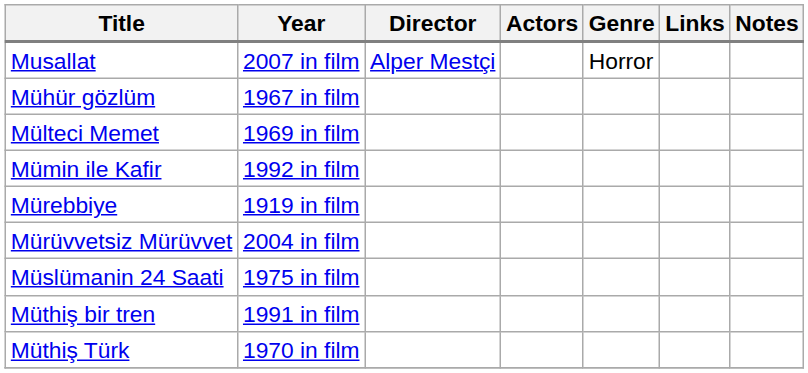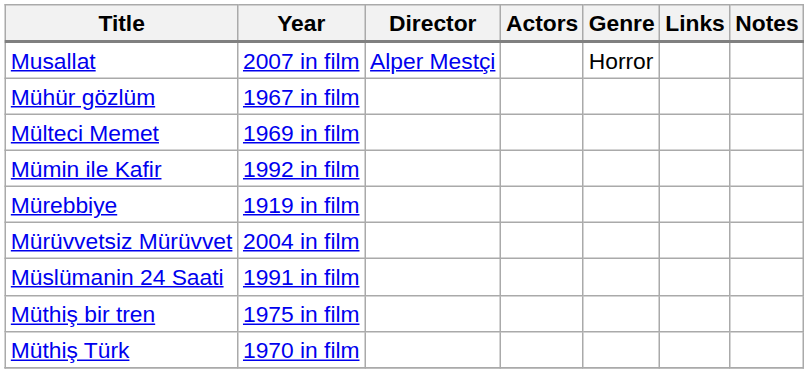 <table class="sortable wikitable" align=left border=1 cellpadding=6 cellspacing=0 style="margin: 0 0 0 1em; background: #ffffff; border: 1px #aaaaaa solid; border-collapse: collapse; text-align:left; font-size: 95%;">
 <tr style="text-align:center; background: #efefef; border-bottom:2px solid gray;">
 <th>Title</th>
 <th>Year</th>
 <th>Director</th>
 <th>Actors</th>
 <th>Genre</th>
 <th>Links</th>
 <th>Notes</th>
 </tr>
 <tr>
 <td><a href='#'>Musallat</a></td>
 <td><a href='#'>2007 in film</a></td>
 <td><a href='#'>Alper Mestçi</a></td>
 <td></td>
 <td>Horror</td>
 <td></td>
 <td></td>
 </tr>
 <tr>
 <td><a href='#'>Mühür gözlüm</a></td>
 <td><a href='#'>1967 in film</a></td>
 <td></td>
 <td></td>
 <td></td>
 <td></td>
 <td></td>
 </tr>
 <tr>
 <td><a href='#'>Mülteci Memet</a></td>
 <td><a href='#'>1969 in film</a></td>
 <td></td>
 <td></td>
 <td></td>
 <td></td>
 <td></td>
 </tr>
 <tr>
 <td><a href='#'>Mümin ile Kafir</a></td>
 <td><a href='#'>1992 in film</a></td>
 <td></td>
 <td></td>
 <td></td>
 <td></td>
 <td></td>
 </tr>
 <tr>
 <td><a href='#'>Mürebbiye</a></td>
 <td><a href='#'>1919 in film</a></td>
 <td></td>
 <td></td>
 <td></td>
 <td></td>
 <td></td>
 </tr>
 <tr>
 <td><a href='#'>Mürüvvetsiz Mürüvvet</a></td>
 <td><a href='#'>2004 in film</a></td>
 <td></td>
 <td></td>
 <td></td>
 <td></td>
 <td></td>
 </tr>
 <tr>
 <td><a href='#'>Müslümanin 24 Saati</a></td>
-<td><a href='#'>1975 in film</a></td>
+<td><a href='#'>1991 in film</a></td>
 <td></td>
 <td></td>
 <td></td>
 <td></td>
 <td></td>
 </tr>
 <tr>
 <td><a href='#'>Müthiş bir tren</a></td>
-<td><a href='#'>1991 in film</a></td>
+<td><a href='#'>1975 in film</a></td>
 <td></td>
 <td></td>
 <td></td>
 <td></td>
 <td></td>
 </tr>
 <tr>
 <td><a href='#'>Müthiş Türk</a></td>
 <td><a href='#'>1970 in film</a></td>
 <td></td>
 <td></td>
 <td></td>
 <td></td>
 <td></td>
 </tr>
 <tr>
 </tr>
 </table>
